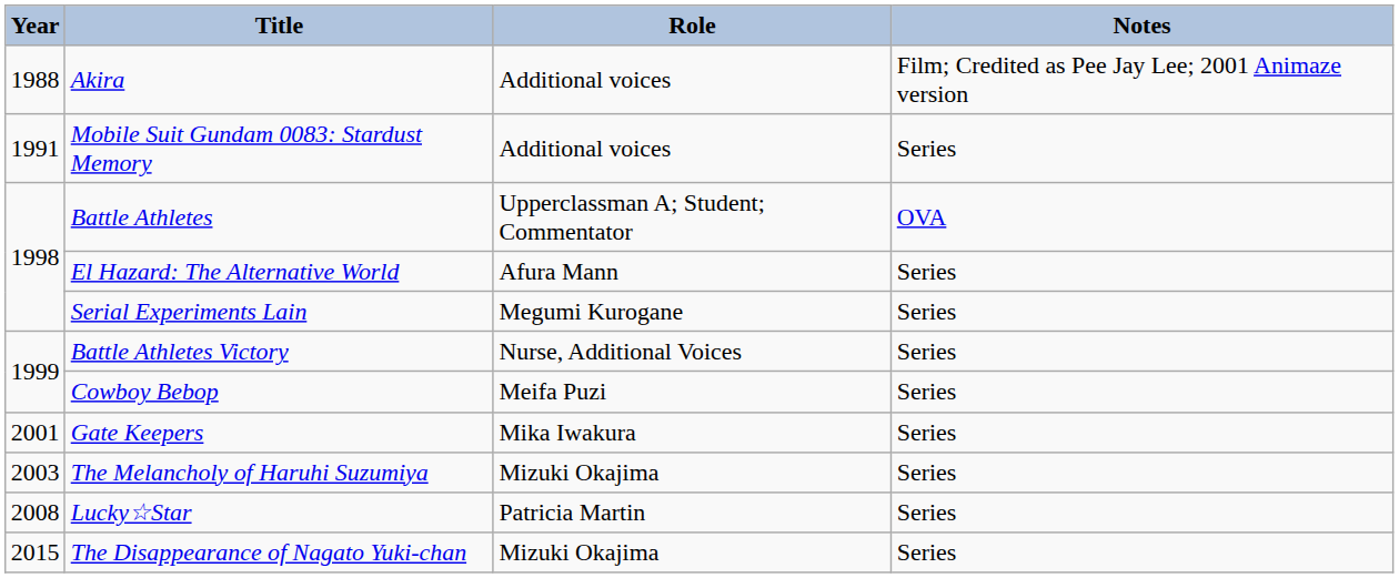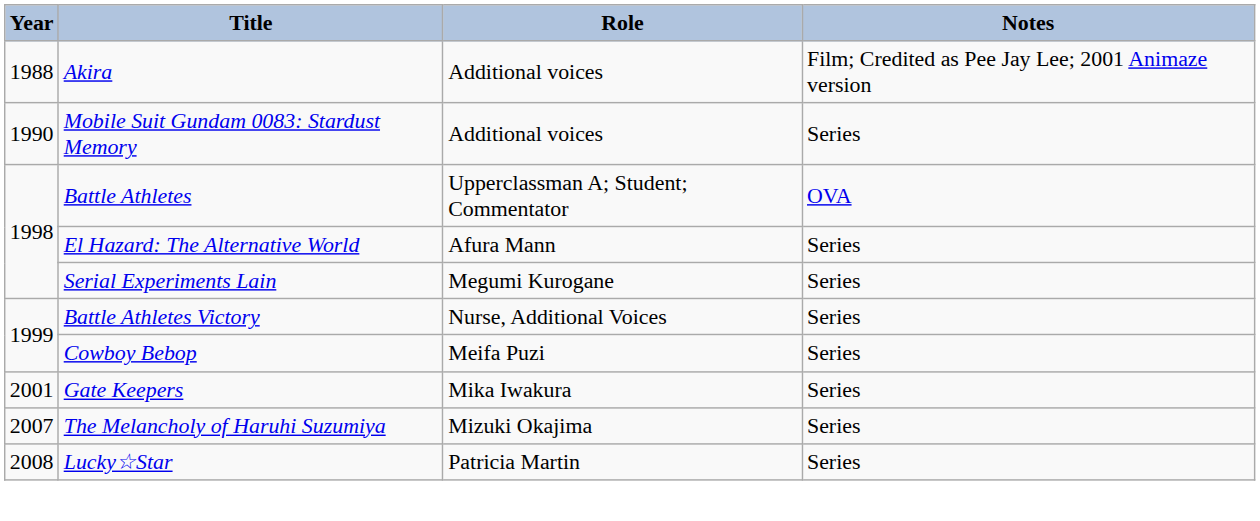 <table class="wikitable" style="font-size:95%;">
 <tr>
 <th style="background:#B0C4DE;">Year</th>
 <th style="background:#B0C4DE;">Title</th>
 <th style="background:#B0C4DE;">Role</th>
 <th style="background:#B0C4DE;">Notes</th>
 </tr>
 <tr>
 <td>1988</td>
 <td><em><a href='#'>Akira</a></em></td>
 <td>Additional voices</td>
 <td>Film; Credited as Pee Jay Lee; 2001 <a href='#'>Animaze</a> version</td>
 </tr>
 <tr>
-<td>1991</td>
+<td>1990</td>
 <td><em><a href='#'>Mobile Suit Gundam 0083: Stardust Memory</a></em></td>
 <td>Additional voices</td>
 <td>Series</td>
 </tr>
 <tr>
 <td rowspan="3">1998</td>
 <td><em><a href='#'>Battle Athletes</a></em></td>
 <td>Upperclassman A; Student; Commentator</td>
 <td><a href='#'>OVA</a></td>
 </tr>
 <tr>
 <td><em><a href='#'>El Hazard: The Alternative World</a></em></td>
 <td>Afura Mann</td>
 <td>Series</td>
 </tr>
 <tr>
 <td><em><a href='#'>Serial Experiments Lain</a></em></td>
 <td>Megumi Kurogane</td>
 <td>Series</td>
 </tr>
 <tr>
 <td rowspan="2">1999</td>
 <td><em><a href='#'>Battle Athletes Victory</a></em></td>
 <td>Nurse, Additional Voices</td>
 <td>Series</td>
 </tr>
 <tr>
 <td><em><a href='#'>Cowboy Bebop</a></em></td>
 <td>Meifa Puzi</td>
 <td>Series</td>
 </tr>
 <tr>
 <td>2001</td>
 <td><em><a href='#'>Gate Keepers</a></em></td>
 <td>Mika Iwakura</td>
 <td>Series</td>
 </tr>
 <tr>
-<td>2003</td>
+<td>2007</td>
 <td><em><a href='#'>The Melancholy of Haruhi Suzumiya</a></em></td>
 <td>Mizuki Okajima</td>
 <td>Series</td>
 </tr>
 <tr>
 <td>2008</td>
 <td><em><a href='#'>Lucky☆Star</a></em></td>
 <td>Patricia Martin</td>
 <td>Series</td>
 </tr>
-<tr>
-<td>2015</td>
-<td><em><a href='#'>The Disappearance of Nagato Yuki-chan</a></em></td>
-<td>Mizuki Okajima</td>
-<td>Series</td>
-</tr>
 </table>
